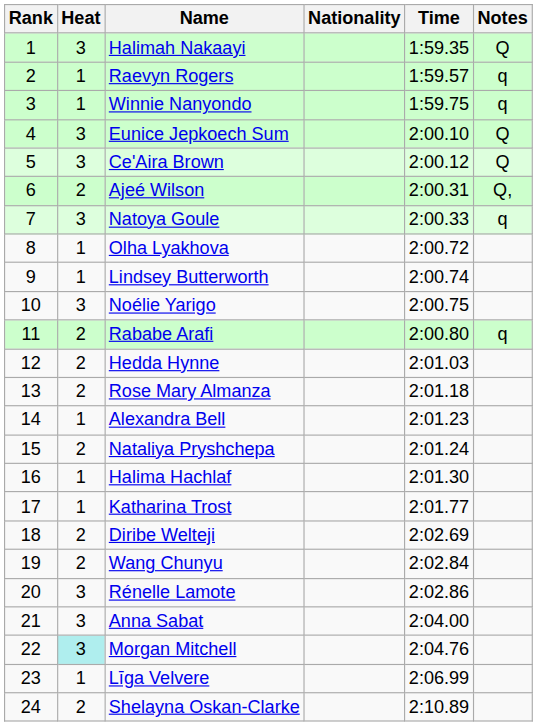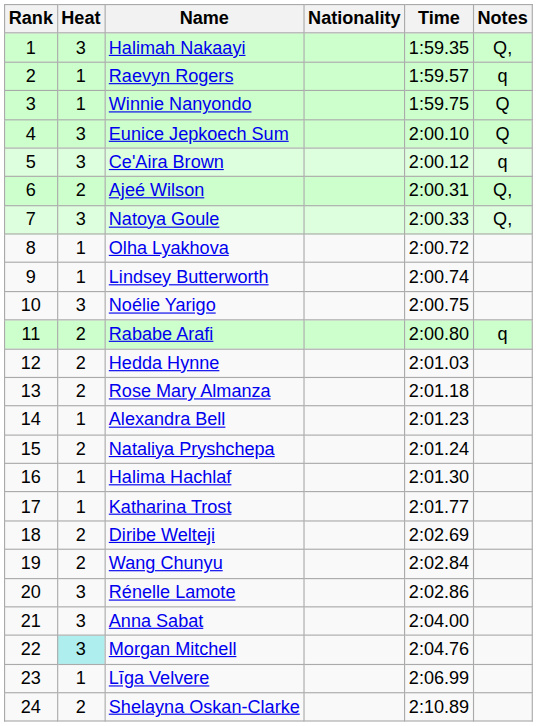 <table class="wikitable sortable" style="text-align:center">
 <tr>
 <th>Rank</th>
 <th>Heat</th>
 <th>Name</th>
 <th>Nationality</th>
 <th>Time</th>
 <th>Notes</th>
 </tr>
 <tr bgcolor=ccffcc>
 <td>1</td>
 <td>3</td>
 <td align=left><a href='#'>Halimah Nakaayi</a></td>
 <td align=left></td>
 <td>1:59.35</td>
-<td>Q</td>
+<td>Q, </td>
 </tr>
 <tr bgcolor=ccffcc>
 <td>2</td>
 <td>1</td>
 <td align=left><a href='#'>Raevyn Rogers</a></td>
 <td align=left></td>
 <td>1:59.57</td>
 <td>q</td>
 </tr>
 <tr bgcolor=ccffcc>
 <td>3</td>
 <td>1</td>
 <td align=left><a href='#'>Winnie Nanyondo</a></td>
 <td align=left></td>
 <td>1:59.75</td>
-<td>q</td>
+<td>Q</td>
 </tr>
 <tr bgcolor=ccffcc>
 <td>4</td>
 <td>3</td>
 <td align=left><a href='#'>Eunice Jepkoech Sum</a></td>
 <td align=left></td>
 <td>2:00.10</td>
 <td>Q</td>
 </tr>
 <tr bgcolor=ddffdd>
 <td>5</td>
 <td>3</td>
 <td align=left><a href='#'>Ce'Aira Brown</a></td>
 <td align=left></td>
 <td>2:00.12</td>
-<td>Q</td>
+<td>q</td>
 </tr>
 <tr bgcolor=ccffcc>
 <td>6</td>
 <td>2</td>
 <td align=left><a href='#'>Ajeé Wilson</a></td>
 <td align=left></td>
 <td>2:00.31</td>
 <td>Q, </td>
 </tr>
 <tr bgcolor=ddffdd>
 <td>7</td>
 <td>3</td>
 <td align=left><a href='#'>Natoya Goule</a></td>
 <td align=left></td>
 <td>2:00.33</td>
-<td>q</td>
+<td>Q, </td>
 </tr>
 <tr>
 <td>8</td>
 <td>1</td>
 <td align=left><a href='#'>Olha Lyakhova</a></td>
 <td align=left></td>
 <td>2:00.72</td>
 <td></td>
 </tr>
 <tr>
 <td>9</td>
 <td>1</td>
 <td align=left><a href='#'>Lindsey Butterworth</a></td>
 <td align=left></td>
 <td>2:00.74</td>
 <td></td>
 </tr>
 <tr>
 <td>10</td>
 <td>3</td>
 <td align=left><a href='#'>Noélie Yarigo</a></td>
 <td align=left></td>
 <td>2:00.75</td>
 <td></td>
 </tr>
 <tr bgcolor=ccffcc>
 <td>11</td>
 <td>2</td>
 <td align=left><a href='#'>Rababe Arafi</a></td>
 <td align=left></td>
 <td>2:00.80</td>
 <td>q</td>
 </tr>
 <tr>
 <td>12</td>
 <td>2</td>
 <td align=left><a href='#'>Hedda Hynne</a></td>
 <td align=left></td>
 <td>2:01.03</td>
 <td></td>
 </tr>
 <tr>
 <td>13</td>
 <td>2</td>
 <td align=left><a href='#'>Rose Mary Almanza</a></td>
 <td align=left></td>
 <td>2:01.18</td>
 <td></td>
 </tr>
 <tr>
 <td>14</td>
 <td>1</td>
 <td align=left><a href='#'>Alexandra Bell</a></td>
 <td align=left></td>
 <td>2:01.23</td>
 <td></td>
 </tr>
 <tr>
 <td>15</td>
 <td>2</td>
 <td align=left><a href='#'>Nataliya Pryshchepa</a></td>
 <td align=left></td>
 <td>2:01.24</td>
 <td></td>
 </tr>
 <tr>
 <td>16</td>
 <td>1</td>
 <td align=left><a href='#'>Halima Hachlaf</a></td>
 <td align=left></td>
 <td>2:01.30</td>
 <td></td>
 </tr>
 <tr>
 <td>17</td>
 <td>1</td>
 <td align=left><a href='#'>Katharina Trost</a></td>
 <td align=left></td>
 <td>2:01.77</td>
 <td></td>
 </tr>
 <tr>
 <td>18</td>
 <td>2</td>
 <td align=left><a href='#'>Diribe Welteji</a></td>
 <td align=left></td>
 <td>2:02.69</td>
 <td></td>
 </tr>
 <tr>
 <td>19</td>
 <td>2</td>
 <td align=left><a href='#'>Wang Chunyu</a></td>
 <td align=left></td>
 <td>2:02.84</td>
 <td></td>
 </tr>
 <tr>
 <td>20</td>
 <td>3</td>
 <td align=left><a href='#'>Rénelle Lamote</a></td>
 <td align=left></td>
 <td>2:02.86</td>
 <td></td>
 </tr>
 <tr>
 <td>21</td>
 <td>3</td>
 <td align=left><a href='#'>Anna Sabat</a></td>
 <td align=left></td>
 <td>2:04.00</td>
 <td></td>
 </tr>
 <tr>
 <td>22</td>
 <td style="background: paleturquoise;">3</td>
 <td align=left><a href='#'>Morgan Mitchell</a></td>
 <td align=left></td>
 <td>2:04.76</td>
 <td></td>
 </tr>
 <tr>
 <td>23</td>
 <td>1</td>
 <td align=left><a href='#'>Līga Velvere</a></td>
 <td align=left></td>
 <td>2:06.99</td>
 <td></td>
 </tr>
 <tr>
 <td>24</td>
 <td>2</td>
 <td align=left><a href='#'>Shelayna Oskan-Clarke</a></td>
 <td align=left></td>
 <td>2:10.89</td>
 <td></td>
 </tr>
 </table>
